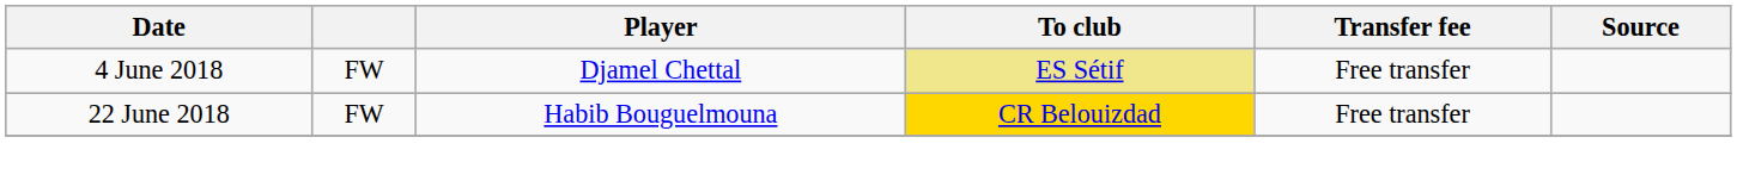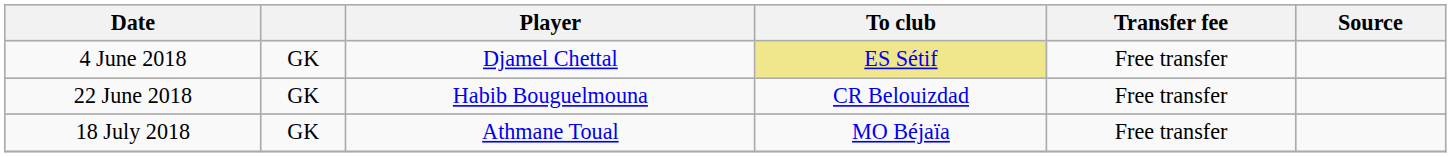 <table class="wikitable sortable" style="width:70%; text-align:center; font-size:85%; text-align:centre;">
 <tr>
 <th>Date</th>
 <th></th>
 <th>Player</th>
 <th>To club</th>
 <th>Transfer fee</th>
 <th>Source</th>
 </tr>
 <tr>
 <td>4 June 2018</td>
-<td>FW</td>
+<td>GK</td>
 <td> <a href='#'>Djamel Chettal</a></td>
 <td style="background: khaki;"><a href='#'>ES Sétif</a></td>
 <td>Free transfer</td>
 <td></td>
 </tr>
 <tr>
 <td>22 June 2018</td>
-<td>FW</td>
+<td>GK</td>
 <td> <a href='#'>Habib Bouguelmouna</a></td>
-<td style="background: gold;"><a href='#'>CR Belouizdad</a></td>
+<td><a href='#'>CR Belouizdad</a></td>
+<td>Free transfer</td>
+<td></td>
+</tr>
+<tr>
+<td>18 July 2018</td>
+<td>GK</td>
+<td> <a href='#'>Athmane Toual</a></td>
+<td><a href='#'>MO Béjaïa</a></td>
 <td>Free transfer</td>
 <td></td>
 </tr>
 <tr>
 </tr>
 </table>
